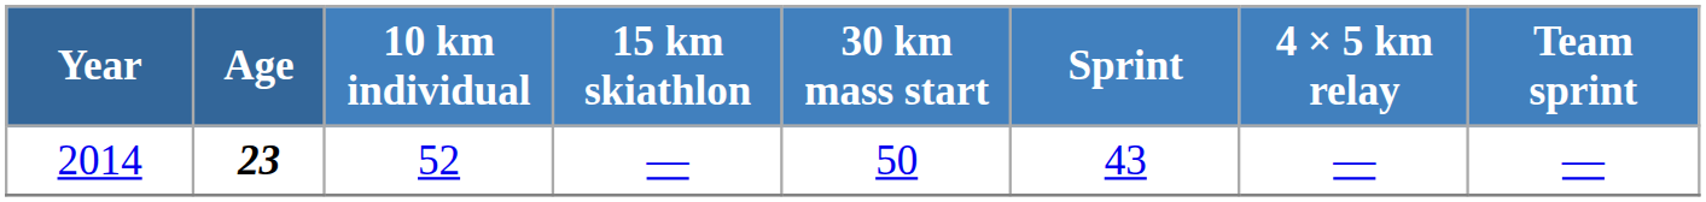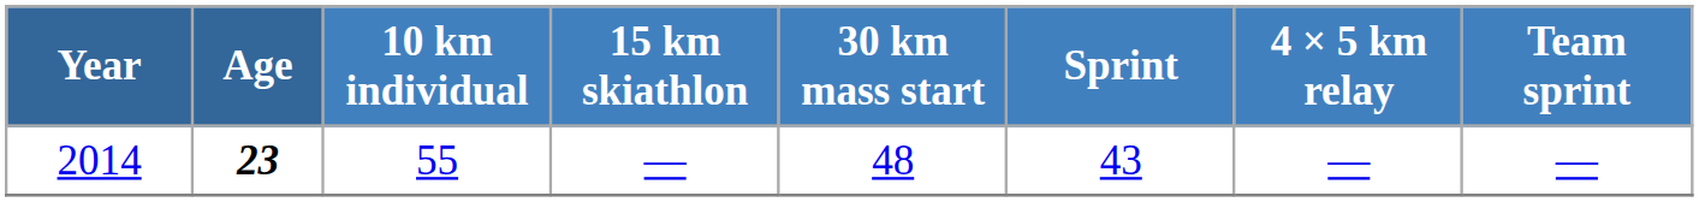 <table class="wikitable" style="font-size:95%; text-align:center; border:grey solid 1px; border-collapse:collapse; background:#ffffff;">
 <tr>
 <th style="background-color:#369; color:white; width:60px;"> Year </th>
 <th style="background-color:#369; color:white; width:40px;"> Age </th>
 <th style="background-color:#4180be; color:white; width:75px;"> 10 km <br> individual </th>
 <th style="background-color:#4180be; color:white; width:75px;"> 15 km <br> skiathlon </th>
 <th style="background-color:#4180be; color:white; width:75px;"> 30 km <br> mass start </th>
 <th style="background-color:#4180be; color:white; width:75px;"> Sprint </th>
 <th style="background-color:#4180be; color:white; width:75px;"> 4 × 5 km <br> relay </th>
 <th style="background-color:#4180be; color:white; width:75px;"> Team <br> sprint </th>
 </tr>
 <tr>
 <td><a href='#'>2014</a></td>
 <td><strong><em>23</em></strong></td>
-<td><a href='#'>52</a></td>
+<td><a href='#'>55</a></td>
 <td><a href='#'>—</a></td>
-<td><a href='#'>50</a></td>
+<td><a href='#'>48</a></td>
 <td><a href='#'>43</a></td>
 <td><a href='#'>—</a></td>
 <td><a href='#'>—</a></td>
 </tr>
 <tr>
 </tr>
 </table>
